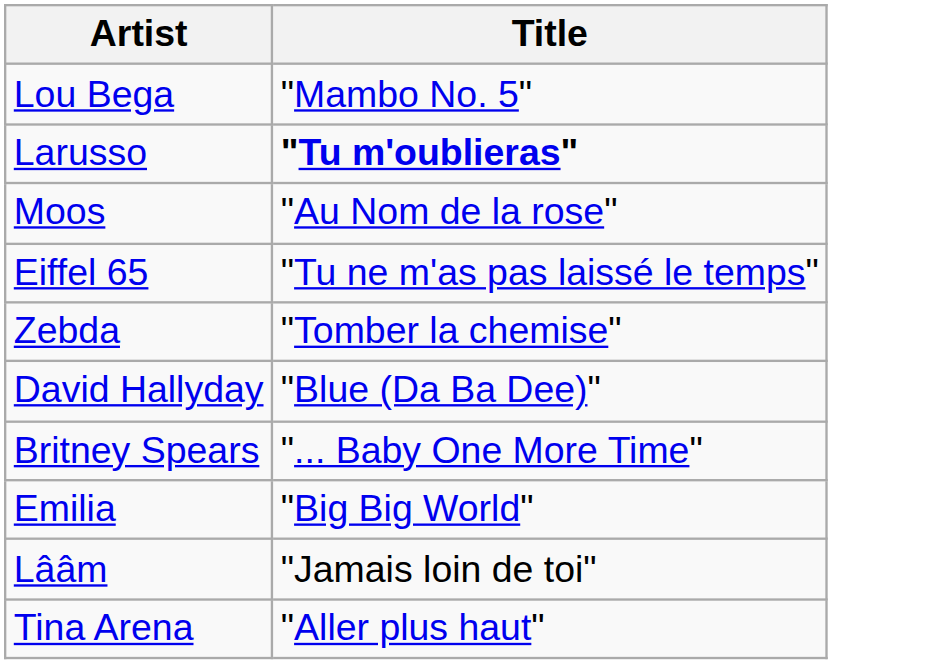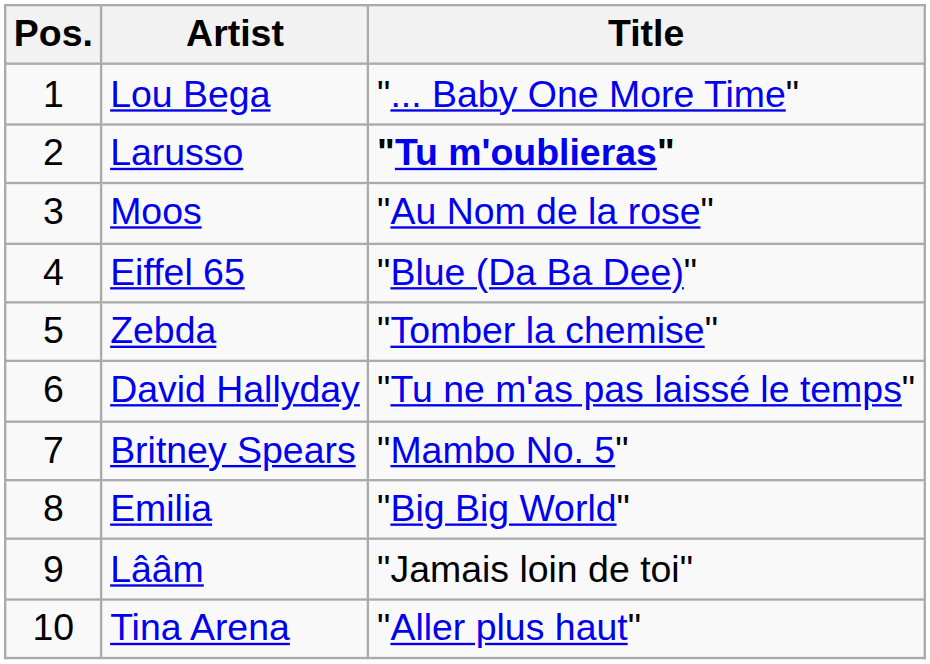 <table class="wikitable sortable">
 <tr>
+<th>Pos.</th>
 <th>Artist</th>
 <th>Title</th>
 </tr>
 <tr>
+<td style="text-align: center;">1</td>
 <td><a href='#'>Lou Bega</a></td>
-<td>"<a href='#'>Mambo No. 5</a>"</td>
+<td>"<a href='#'>... Baby One More Time</a>"</td>
 </tr>
 <tr>
+<td style="text-align: center;">2</td>
 <td><a href='#'>Larusso</a></td>
 <td><strong>"<a href='#'>Tu m'oublieras</a>"</strong></td>
 </tr>
 <tr>
+<td style="text-align: center;">3</td>
 <td><a href='#'>Moos</a></td>
 <td>"<a href='#'>Au Nom de la rose</a>"</td>
 </tr>
 <tr>
+<td style="text-align: center;">4</td>
 <td><a href='#'>Eiffel 65</a></td>
-<td>"<a href='#'>Tu ne m'as pas laissé le temps</a>"</td>
+<td>"<a href='#'>Blue (Da Ba Dee)</a>"</td>
 </tr>
 <tr>
+<td style="text-align: center;">5</td>
 <td><a href='#'>Zebda</a></td>
 <td>"<a href='#'>Tomber la chemise</a>"</td>
 </tr>
 <tr>
+<td style="text-align: center;">6</td>
 <td><a href='#'>David Hallyday</a></td>
-<td>"<a href='#'>Blue (Da Ba Dee)</a>"</td>
+<td>"<a href='#'>Tu ne m'as pas laissé le temps</a>"</td>
 </tr>
 <tr>
+<td style="text-align: center;">7</td>
 <td><a href='#'>Britney Spears</a></td>
-<td>"<a href='#'>... Baby One More Time</a>"</td>
+<td>"<a href='#'>Mambo No. 5</a>"</td>
 </tr>
 <tr>
+<td style="text-align: center;">8</td>
 <td><a href='#'>Emilia</a></td>
 <td>"<a href='#'>Big Big World</a>"</td>
 </tr>
 <tr>
+<td style="text-align: center;">9</td>
 <td><a href='#'>Lââm</a></td>
 <td>"Jamais loin de toi"</td>
 </tr>
 <tr>
+<td style="text-align: center;">10</td>
 <td><a href='#'>Tina Arena</a></td>
 <td>"<a href='#'>Aller plus haut</a>"</td>
 </tr>
 </table>
